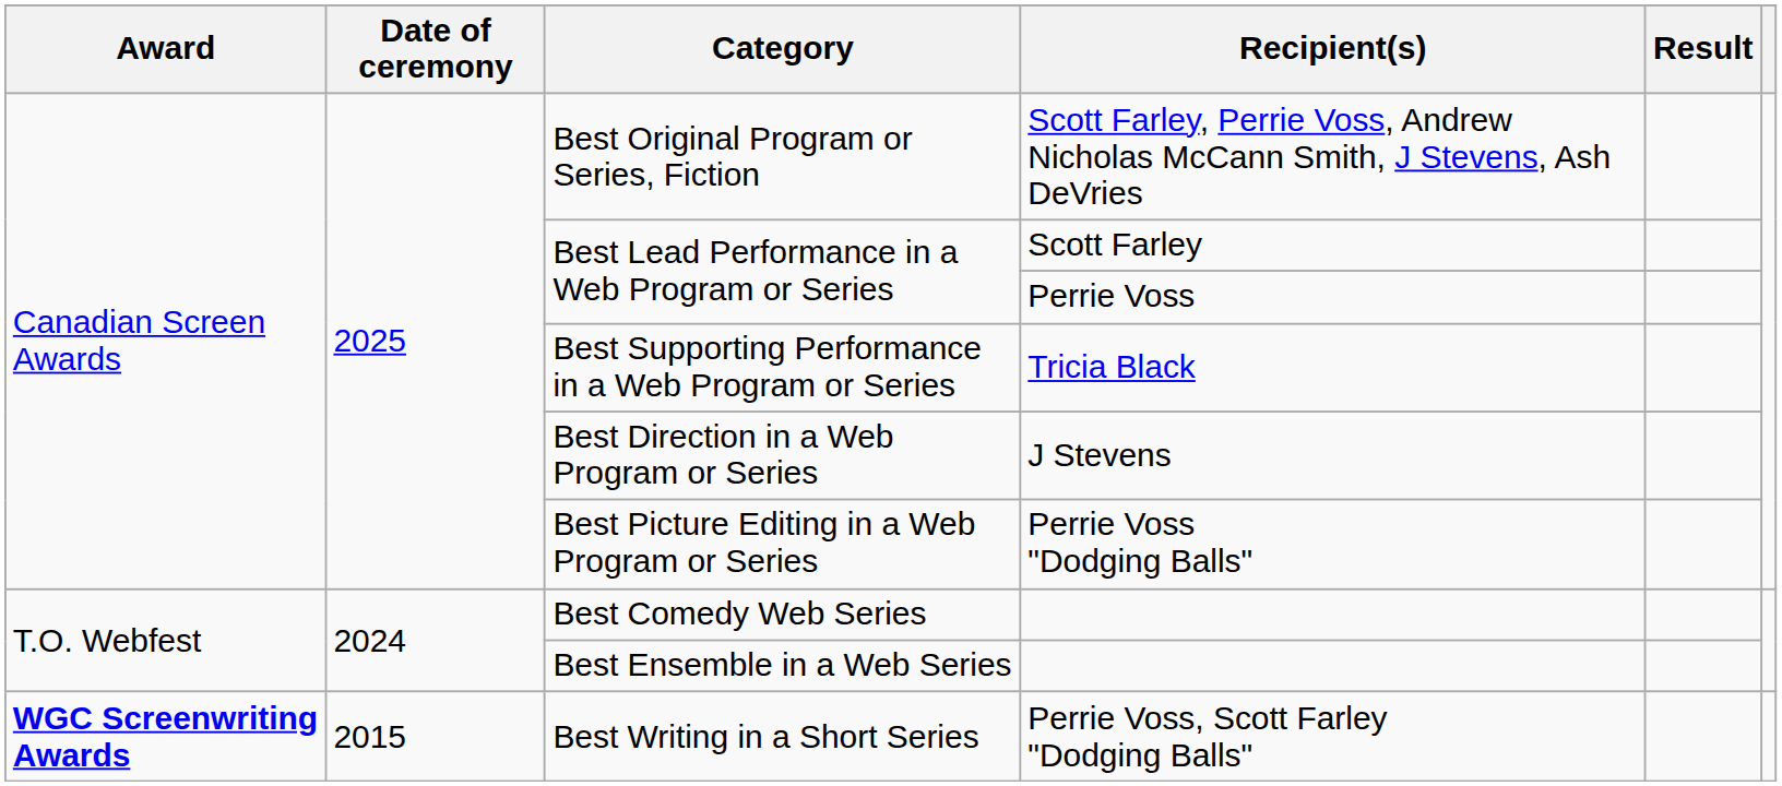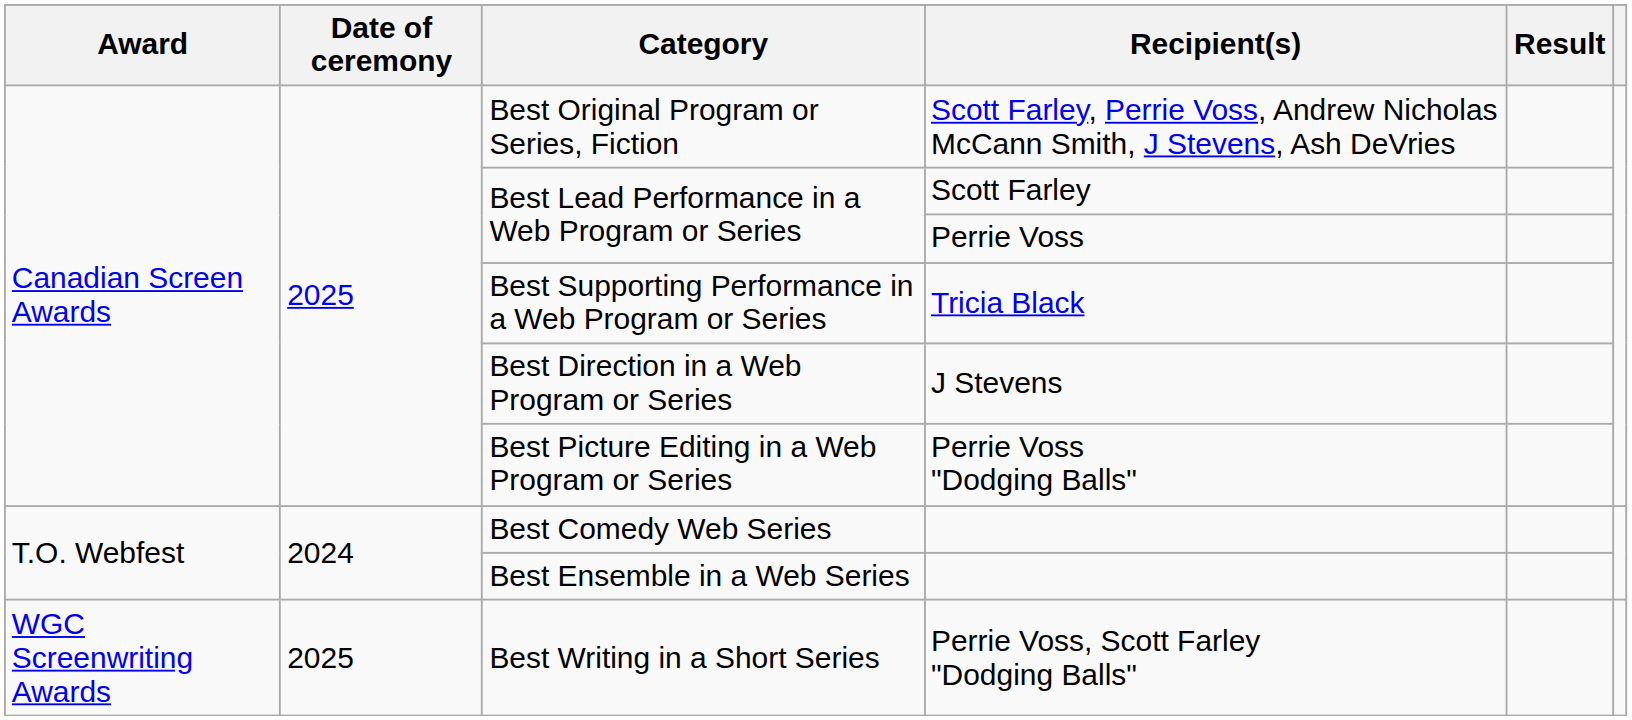 <table class="wikitable sortable plainrowheaders">
 <tr>
 <th scope="col">Award</th>
 <th scope="col">Date of ceremony</th>
 <th scope="col">Category</th>
 <th scope="col">Recipient(s)</th>
 <th scope="col">Result</th>
 <th scope="col" class="unsortable"></th>
 </tr>
 <tr>
 <td rowspan=6><a href='#'>Canadian Screen Awards</a></td>
 <td rowspan=6><a href='#'>2025</a></td>
 <td>Best Original Program or Series, Fiction</td>
 <td><a href='#'>Scott Farley</a>, <a href='#'>Perrie Voss</a>, Andrew Nicholas McCann Smith, <a href='#'>J Stevens</a>, Ash DeVries</td>
 <td></td>
 <td rowspan=6></td>
 </tr>
 <tr>
 <td rowspan=2>Best Lead Performance in a Web Program or Series</td>
 <td>Scott Farley</td>
 <td></td>
 </tr>
 <tr>
 <td>Perrie Voss</td>
 <td></td>
 </tr>
 <tr>
 <td>Best Supporting Performance in a Web Program or Series</td>
 <td><a href='#'>Tricia Black</a></td>
 <td></td>
 </tr>
 <tr>
 <td>Best Direction in a Web Program or Series</td>
 <td>J Stevens</td>
 <td></td>
 </tr>
 <tr>
 <td>Best Picture Editing in a Web Program or Series</td>
 <td>Perrie Voss<br>"Dodging Balls"</td>
 <td></td>
 </tr>
 <tr>
 <td rowspan=2>T.O. Webfest</td>
 <td rowspan=2>2024</td>
 <td>Best Comedy Web Series</td>
 <td></td>
 <td></td>
 <td rowspan=2></td>
 </tr>
 <tr>
 <td>Best Ensemble in a Web Series</td>
 <td></td>
 <td></td>
 </tr>
 <tr>
-<td><strong><a href='#'>WGC Screenwriting Awards</a></strong></td>
-<td>2015</td>
+<td><a href='#'>WGC Screenwriting Awards</a></td>
+<td>2025</td>
 <td>Best Writing in a Short Series</td>
 <td>Perrie Voss, Scott Farley<br>"Dodging Balls"</td>
 <td></td>
 <td></td>
 </tr>
 </table>
